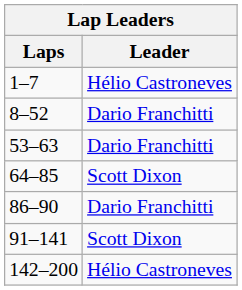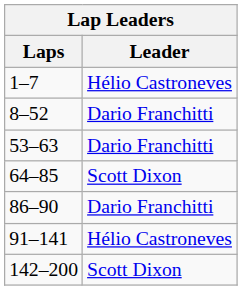 <table class="wikitable">
 <tr>
 <th colspan=2>Lap Leaders</th>
 </tr>
 <tr>
 <th>Laps</th>
 <th>Leader</th>
 </tr>
 <tr>
 <td>1–7</td>
 <td><a href='#'>Hélio Castroneves</a></td>
 </tr>
 <tr>
 <td>8–52</td>
 <td><a href='#'>Dario Franchitti</a></td>
 </tr>
 <tr>
 <td>53–63</td>
 <td><a href='#'>Dario Franchitti</a></td>
 </tr>
 <tr>
 <td>64–85</td>
 <td><a href='#'>Scott Dixon</a></td>
 </tr>
 <tr>
 <td>86–90</td>
 <td><a href='#'>Dario Franchitti</a></td>
 </tr>
 <tr>
 <td>91–141</td>
-<td><a href='#'>Scott Dixon</a></td>
+<td><a href='#'>Hélio Castroneves</a></td>
 </tr>
 <tr>
 <td>142–200</td>
-<td><a href='#'>Hélio Castroneves</a></td>
+<td><a href='#'>Scott Dixon</a></td>
 </tr>
 </table>
